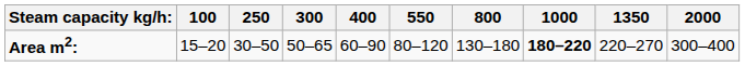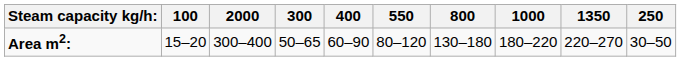 <table class="wikitable">
 <tr>
 <th>Steam capacity kg/h:</th>
 <th>100</th>
-<th>250</th>
+<th>2000</th>
 <th>300</th>
 <th>400</th>
 <th>550</th>
 <th>800</th>
 <th>1000</th>
 <th>1350</th>
-<th>2000</th>
+<th>250</th>
 </tr>
 <tr>
 <td><strong>Area m<sup>2</sup>:</strong></td>
 <td>15–20</td>
-<td>30–50</td>
+<td>300–400</td>
 <td>50–65</td>
 <td>60–90</td>
 <td>80–120</td>
 <td>130–180</td>
-<td><strong>180–220</strong></td>
+<td>180–220</td>
 <td>220–270</td>
-<td>300–400</td>
+<td>30–50</td>
 </tr>
 </table>
